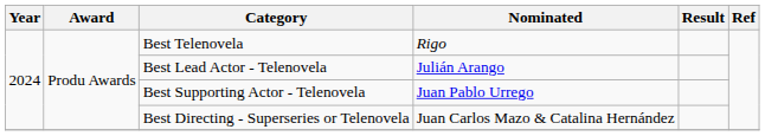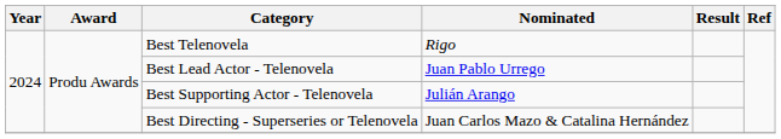 <table class="wikitable plainrowheaders">
 <tr>
 <th scope="col">Year</th>
 <th scope="col">Award</th>
 <th scope="col">Category</th>
 <th scope="col">Nominated</th>
 <th scope="col">Result</th>
 <th scope="col">Ref</th>
 </tr>
 <tr>
 <td rowspan="4">2024</td>
 <td rowspan="4">Produ Awards</td>
 <td>Best Telenovela</td>
 <td><em>Rigo</em></td>
 <td></td>
 <td align="center" rowspan="4"></td>
 </tr>
 <tr>
 <td>Best Lead Actor - Telenovela</td>
-<td><a href='#'>Julián Arango</a></td>
+<td><a href='#'>Juan Pablo Urrego</a></td>
 <td></td>
 </tr>
 <tr>
 <td>Best Supporting Actor - Telenovela</td>
-<td><a href='#'>Juan Pablo Urrego</a></td>
+<td><a href='#'>Julián Arango</a></td>
 <td></td>
 </tr>
 <tr>
 <td>Best Directing - Superseries or Telenovela</td>
 <td>Juan Carlos Mazo & Catalina Hernández</td>
 <td></td>
 </tr>
 <tr>
 </tr>
 </table>
